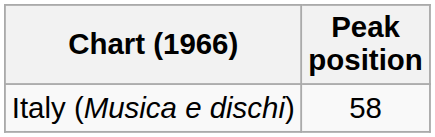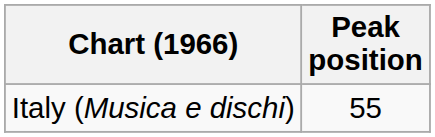 <table class="wikitable sortable">
 <tr>
 <th align="left">Chart (1966)</th>
 <th align="left">Peak<br>position</th>
 </tr>
 <tr>
 <td align="left">Italy (<em>Musica e dischi</em>)</td>
-<td align="center">58</td>
+<td align="center">55</td>
 </tr>
 </table>
